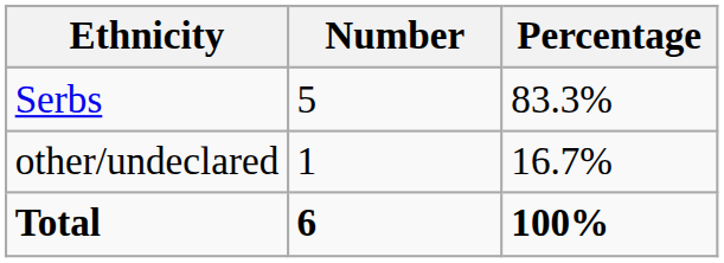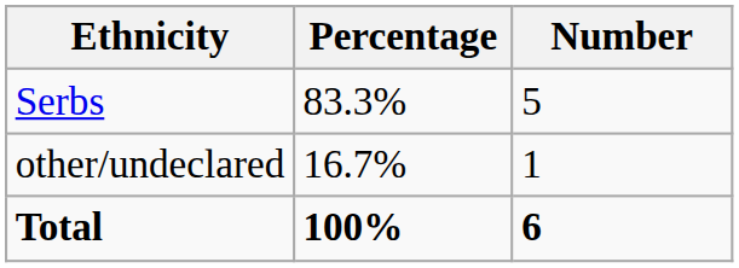 <table class="wikitable">
 <tr>
 <th width="100px">Ethnicity</th>
+<th width="80px">Percentage</th>
 <th width="80px">Number</th>
-<th width="80px">Percentage</th>
 </tr>
 <tr>
 <td><a href='#'>Serbs</a></td>
+<td>83.3%</td>
 <td>5</td>
-<td>83.3%</td>
 </tr>
 <tr>
 <td>other/undeclared</td>
+<td>16.7%</td>
 <td>1</td>
-<td>16.7%</td>
 </tr>
 <tr>
 <td><strong>Total</strong></td>
+<td><strong>100%</strong></td>
 <td><strong>6</strong></td>
-<td><strong>100%</strong></td>
 </tr>
 </table>
